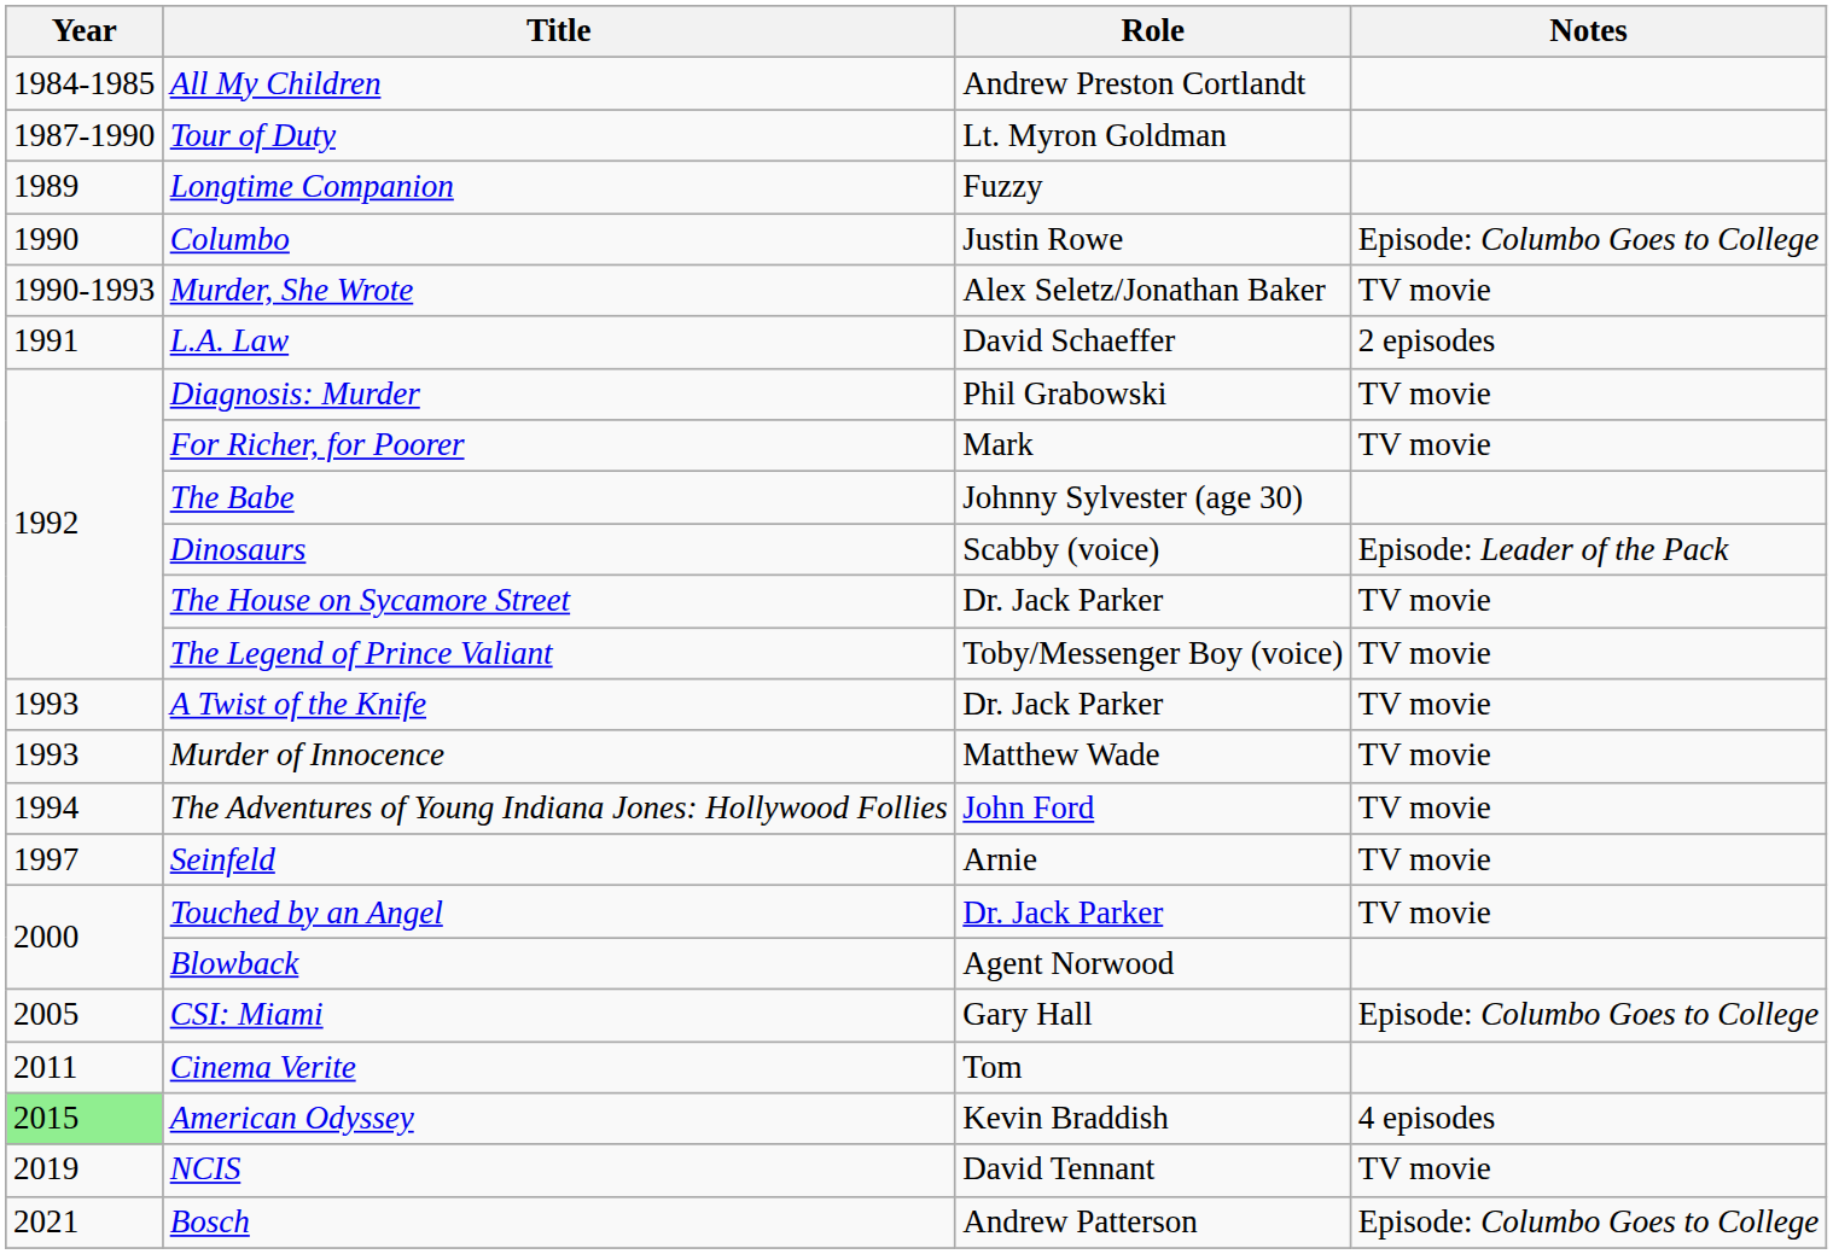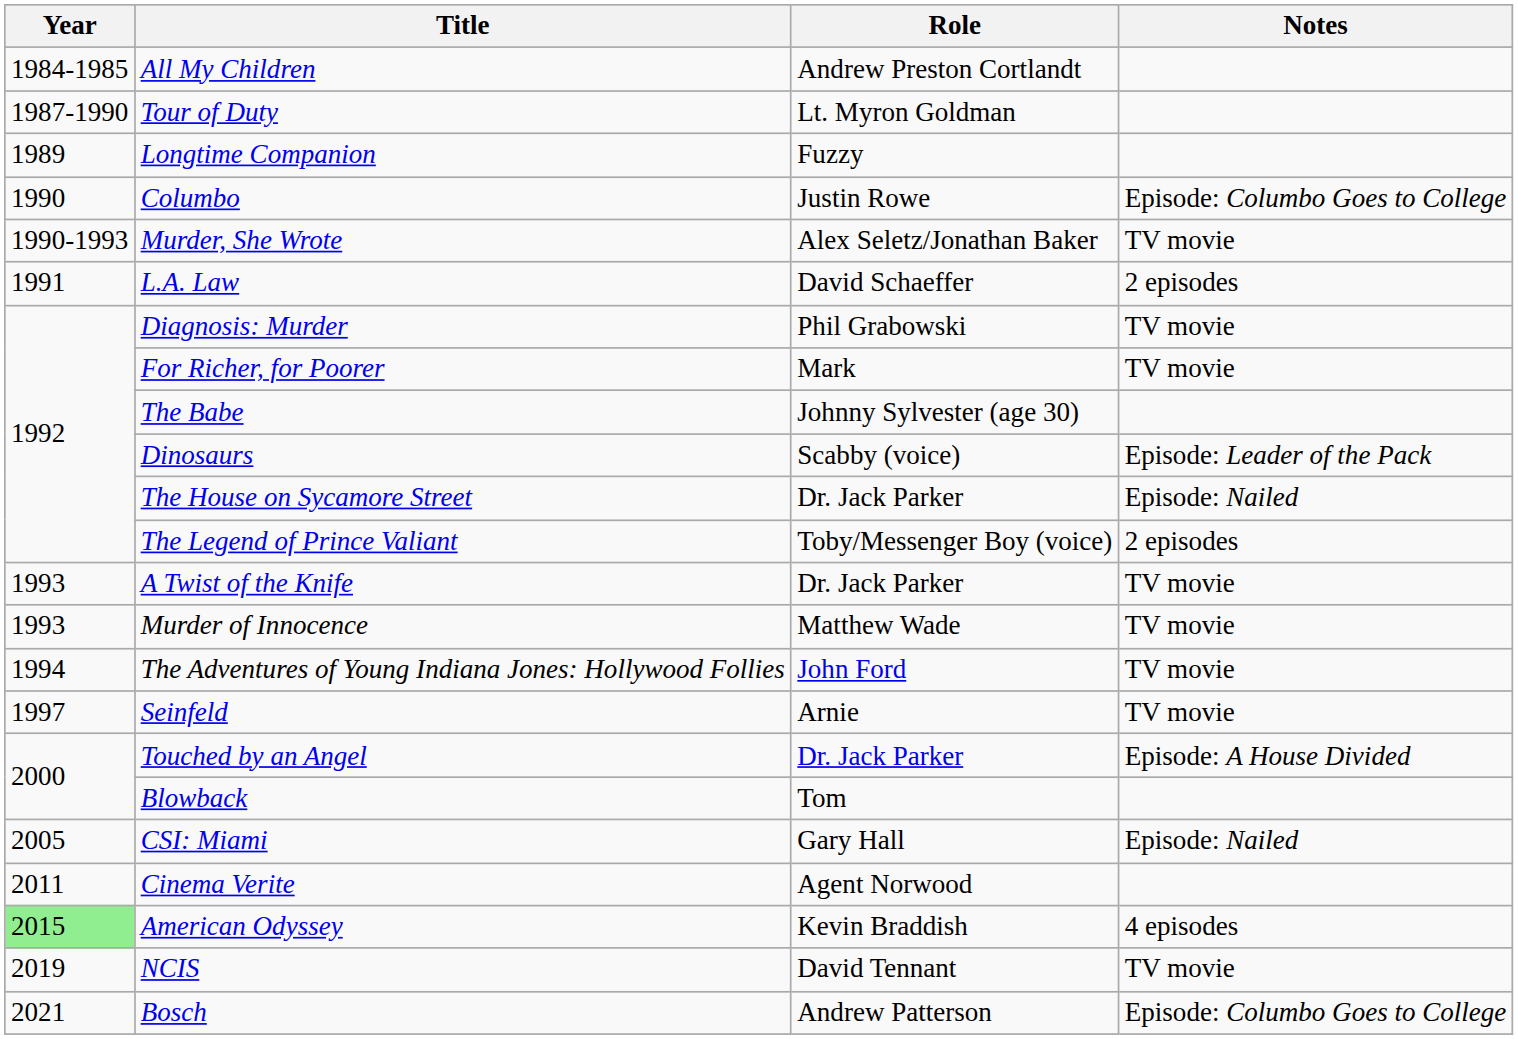 <table class="wikitable">
 <tr>
 <th>Year</th>
 <th>Title</th>
 <th>Role</th>
 <th>Notes</th>
 </tr>
 <tr>
 <td>1984-1985</td>
 <td><em><a href='#'>All My Children</a></em></td>
 <td>Andrew Preston Cortlandt</td>
 <td></td>
 </tr>
 <tr>
 <td>1987-1990</td>
 <td><em><a href='#'>Tour of Duty</a></em></td>
 <td>Lt. Myron Goldman</td>
 <td></td>
 </tr>
 <tr>
 <td>1989</td>
 <td><em><a href='#'>Longtime Companion</a></em></td>
 <td>Fuzzy</td>
 <td></td>
 </tr>
 <tr>
 <td>1990</td>
 <td><em><a href='#'>Columbo</a></em></td>
 <td>Justin Rowe</td>
 <td>Episode: <em>Columbo Goes to College</em></td>
 </tr>
 <tr>
 <td>1990-1993</td>
 <td><em><a href='#'>Murder, She Wrote</a></em></td>
 <td>Alex Seletz/Jonathan Baker</td>
 <td>TV movie</td>
 </tr>
 <tr>
 <td>1991</td>
 <td><em><a href='#'>L.A. Law</a></em></td>
 <td>David Schaeffer</td>
 <td>2 episodes</td>
 </tr>
 <tr>
 <td rowspan=6>1992</td>
 <td><em><a href='#'>Diagnosis: Murder</a></em></td>
 <td>Phil Grabowski</td>
 <td>TV movie</td>
 </tr>
 <tr>
 <td><em><a href='#'>For Richer, for Poorer</a></em></td>
 <td>Mark</td>
 <td>TV movie</td>
 </tr>
 <tr>
 <td><em><a href='#'>The Babe</a></em></td>
 <td>Johnny Sylvester (age 30)</td>
 <td></td>
 </tr>
 <tr>
 <td><em><a href='#'>Dinosaurs</a></em></td>
 <td>Scabby (voice)</td>
 <td>Episode: <em>Leader of the Pack</em></td>
 </tr>
 <tr>
 <td><em><a href='#'>The House on Sycamore Street</a></em></td>
 <td>Dr. Jack Parker</td>
-<td>TV movie</td>
+<td>Episode: <em>Nailed</em></td>
 </tr>
 <tr>
 <td><em><a href='#'>The Legend of Prince Valiant</a></em></td>
 <td>Toby/Messenger Boy (voice)</td>
-<td>TV movie</td>
+<td>2 episodes</td>
 </tr>
 <tr>
 <td>1993</td>
 <td><em><a href='#'>A Twist of the Knife</a></em></td>
 <td>Dr. Jack Parker</td>
 <td>TV movie</td>
 </tr>
 <tr>
 <td>1993</td>
 <td><em>Murder of Innocence</em></td>
 <td>Matthew Wade</td>
 <td>TV movie</td>
 </tr>
 <tr>
 <td>1994</td>
 <td><em>The Adventures of Young Indiana Jones: Hollywood Follies</em></td>
 <td><a href='#'>John Ford</a></td>
 <td>TV movie</td>
 </tr>
 <tr>
 <td>1997</td>
 <td><em><a href='#'>Seinfeld</a></em></td>
 <td>Arnie</td>
 <td>TV movie</td>
 </tr>
 <tr>
 <td rowspan=2>2000</td>
 <td><em><a href='#'>Touched by an Angel</a></em></td>
 <td><a href='#'>Dr. Jack Parker</a></td>
-<td>TV movie</td>
+<td>Episode: <em>A House Divided</em></td>
 </tr>
 <tr>
 <td><em><a href='#'>Blowback</a></em></td>
-<td>Agent Norwood</td>
+<td>Tom</td>
 <td></td>
 </tr>
 <tr>
 <td>2005</td>
 <td><em><a href='#'>CSI: Miami</a></em></td>
 <td>Gary Hall</td>
-<td>Episode: <em>Columbo Goes to College</em></td>
+<td>Episode: <em>Nailed</em></td>
 </tr>
 <tr>
 <td>2011</td>
 <td><em><a href='#'>Cinema Verite</a></em></td>
-<td>Tom</td>
+<td>Agent Norwood</td>
 <td></td>
 </tr>
 <tr>
 <td style="background: lightgreen;">2015</td>
 <td><em><a href='#'>American Odyssey</a></em></td>
 <td>Kevin Braddish</td>
 <td>4 episodes</td>
 </tr>
 <tr>
 <td>2019</td>
 <td><em><a href='#'>NCIS</a></em></td>
 <td>David Tennant</td>
 <td>TV movie</td>
 </tr>
 <tr>
 <td>2021</td>
 <td><em><a href='#'>Bosch</a></em></td>
 <td>Andrew Patterson</td>
 <td>Episode: <em>Columbo Goes to College</em></td>
 </tr>
 </table>
